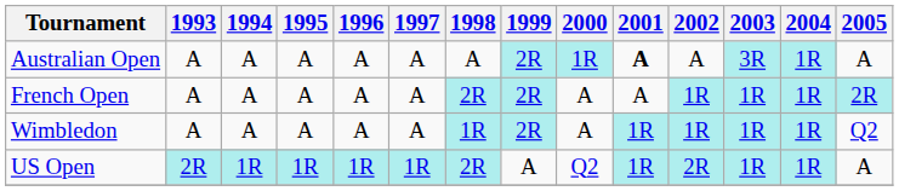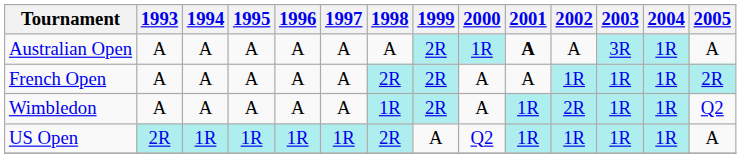 <table class=wikitable style=text-align:center;>
 <tr>
 <th>Tournament</th>
 <th><a href='#'>1993</a></th>
 <th><a href='#'>1994</a></th>
 <th><a href='#'>1995</a></th>
 <th><a href='#'>1996</a></th>
 <th><a href='#'>1997</a></th>
 <th><a href='#'>1998</a></th>
 <th><a href='#'>1999</a></th>
 <th><a href='#'>2000</a></th>
 <th><a href='#'>2001</a></th>
 <th><a href='#'>2002</a></th>
 <th><a href='#'>2003</a></th>
 <th><a href='#'>2004</a></th>
 <th><a href='#'>2005</a></th>
 </tr>
 <tr>
 <td align=left><a href='#'>Australian Open</a></td>
 <td>A</td>
 <td>A</td>
 <td>A</td>
 <td>A</td>
 <td>A</td>
 <td>A</td>
 <td bgcolor=afeeee><a href='#'>2R</a></td>
 <td bgcolor=afeeee><a href='#'>1R</a></td>
 <td><strong>A</strong></td>
 <td>A</td>
 <td bgcolor=afeeee><a href='#'>3R</a></td>
 <td bgcolor=afeeee><a href='#'>1R</a></td>
 <td>A</td>
 </tr>
 <tr>
 <td align=left><a href='#'>French Open</a></td>
 <td>A</td>
 <td>A</td>
 <td>A</td>
 <td>A</td>
 <td>A</td>
 <td bgcolor=afeeee><a href='#'>2R</a></td>
 <td bgcolor=afeeee><a href='#'>2R</a></td>
 <td>A</td>
 <td>A</td>
 <td bgcolor=afeeee><a href='#'>1R</a></td>
 <td bgcolor=afeeee><a href='#'>1R</a></td>
 <td bgcolor=afeeee><a href='#'>1R</a></td>
 <td bgcolor=afeeee><a href='#'>2R</a></td>
 </tr>
 <tr>
 <td align=left><a href='#'>Wimbledon</a></td>
 <td>A</td>
 <td>A</td>
 <td>A</td>
 <td>A</td>
 <td>A</td>
 <td bgcolor=afeeee><a href='#'>1R</a></td>
 <td bgcolor=afeeee><a href='#'>2R</a></td>
 <td>A</td>
 <td bgcolor=afeeee><a href='#'>1R</a></td>
-<td bgcolor=afeeee><a href='#'>1R</a></td>
+<td bgcolor=afeeee><a href='#'>2R</a></td>
 <td bgcolor=afeeee><a href='#'>1R</a></td>
 <td bgcolor=afeeee><a href='#'>1R</a></td>
 <td><a href='#'>Q2</a></td>
 </tr>
 <tr>
 <td align=left><a href='#'>US Open</a></td>
 <td bgcolor=afeeee><a href='#'>2R</a></td>
 <td bgcolor=afeeee><a href='#'>1R</a></td>
 <td bgcolor=afeeee><a href='#'>1R</a></td>
 <td bgcolor=afeeee><a href='#'>1R</a></td>
 <td bgcolor=afeeee><a href='#'>1R</a></td>
 <td bgcolor=afeeee><a href='#'>2R</a></td>
 <td>A</td>
 <td><a href='#'>Q2</a></td>
 <td bgcolor=afeeee><a href='#'>1R</a></td>
-<td bgcolor=afeeee><a href='#'>2R</a></td>
+<td bgcolor=afeeee><a href='#'>1R</a></td>
 <td bgcolor=afeeee><a href='#'>1R</a></td>
 <td bgcolor=afeeee><a href='#'>1R</a></td>
 <td>A</td>
 </tr>
 <tr>
 </tr>
 </table>
